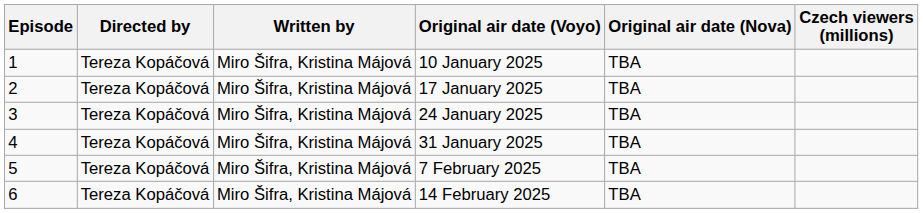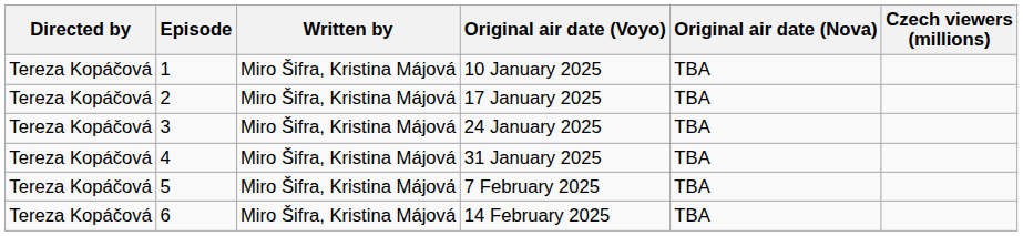 <table class="wikitable">
 <tr>
+<th>Directed by</th>
 <th>Episode</th>
-<th>Directed by</th>
 <th>Written by</th>
 <th>Original air date (Voyo)</th>
 <th>Original air date (Nova)</th>
 <th>Czech viewers<br>(millions)</th>
 </tr>
 <tr>
+<td>Tereza Kopáčová</td>
 <td>1</td>
-<td>Tereza Kopáčová</td>
 <td>Miro Šifra, Kristina Májová</td>
 <td>10 January 2025</td>
 <td>TBA</td>
 <td></td>
 </tr>
 <tr>
+<td>Tereza Kopáčová</td>
 <td>2</td>
-<td>Tereza Kopáčová</td>
 <td>Miro Šifra, Kristina Májová</td>
 <td>17 January 2025</td>
 <td>TBA</td>
 <td></td>
 </tr>
 <tr>
+<td>Tereza Kopáčová</td>
 <td>3</td>
-<td>Tereza Kopáčová</td>
 <td>Miro Šifra, Kristina Májová</td>
 <td>24 January 2025</td>
 <td>TBA</td>
 <td></td>
 </tr>
 <tr>
+<td>Tereza Kopáčová</td>
 <td>4</td>
-<td>Tereza Kopáčová</td>
 <td>Miro Šifra, Kristina Májová</td>
 <td>31 January 2025</td>
 <td>TBA</td>
 <td></td>
 </tr>
 <tr>
+<td>Tereza Kopáčová</td>
 <td>5</td>
-<td>Tereza Kopáčová</td>
 <td>Miro Šifra, Kristina Májová</td>
 <td>7 February 2025</td>
 <td>TBA</td>
 <td></td>
 </tr>
 <tr>
+<td>Tereza Kopáčová</td>
 <td>6</td>
-<td>Tereza Kopáčová</td>
 <td>Miro Šifra, Kristina Májová</td>
 <td>14 February 2025</td>
 <td>TBA</td>
 <td></td>
 </tr>
 </table>
